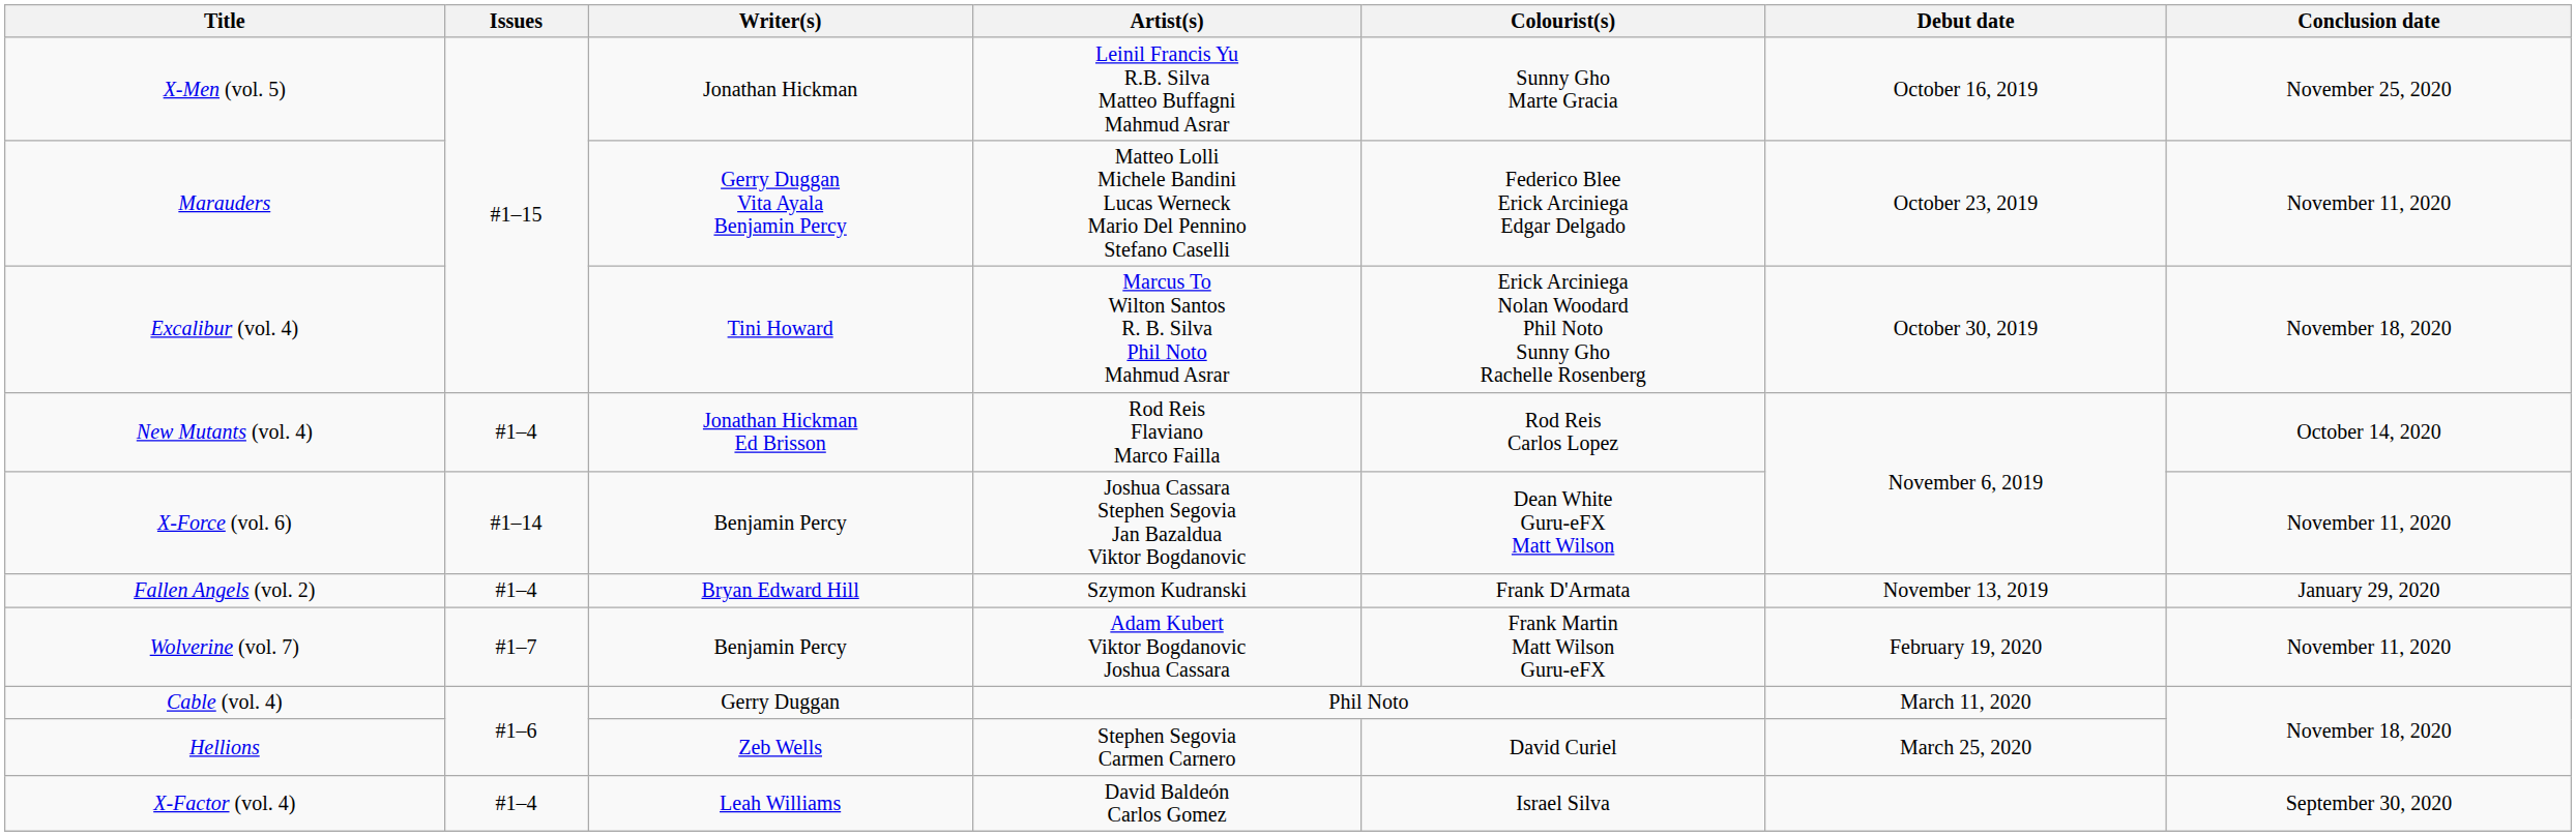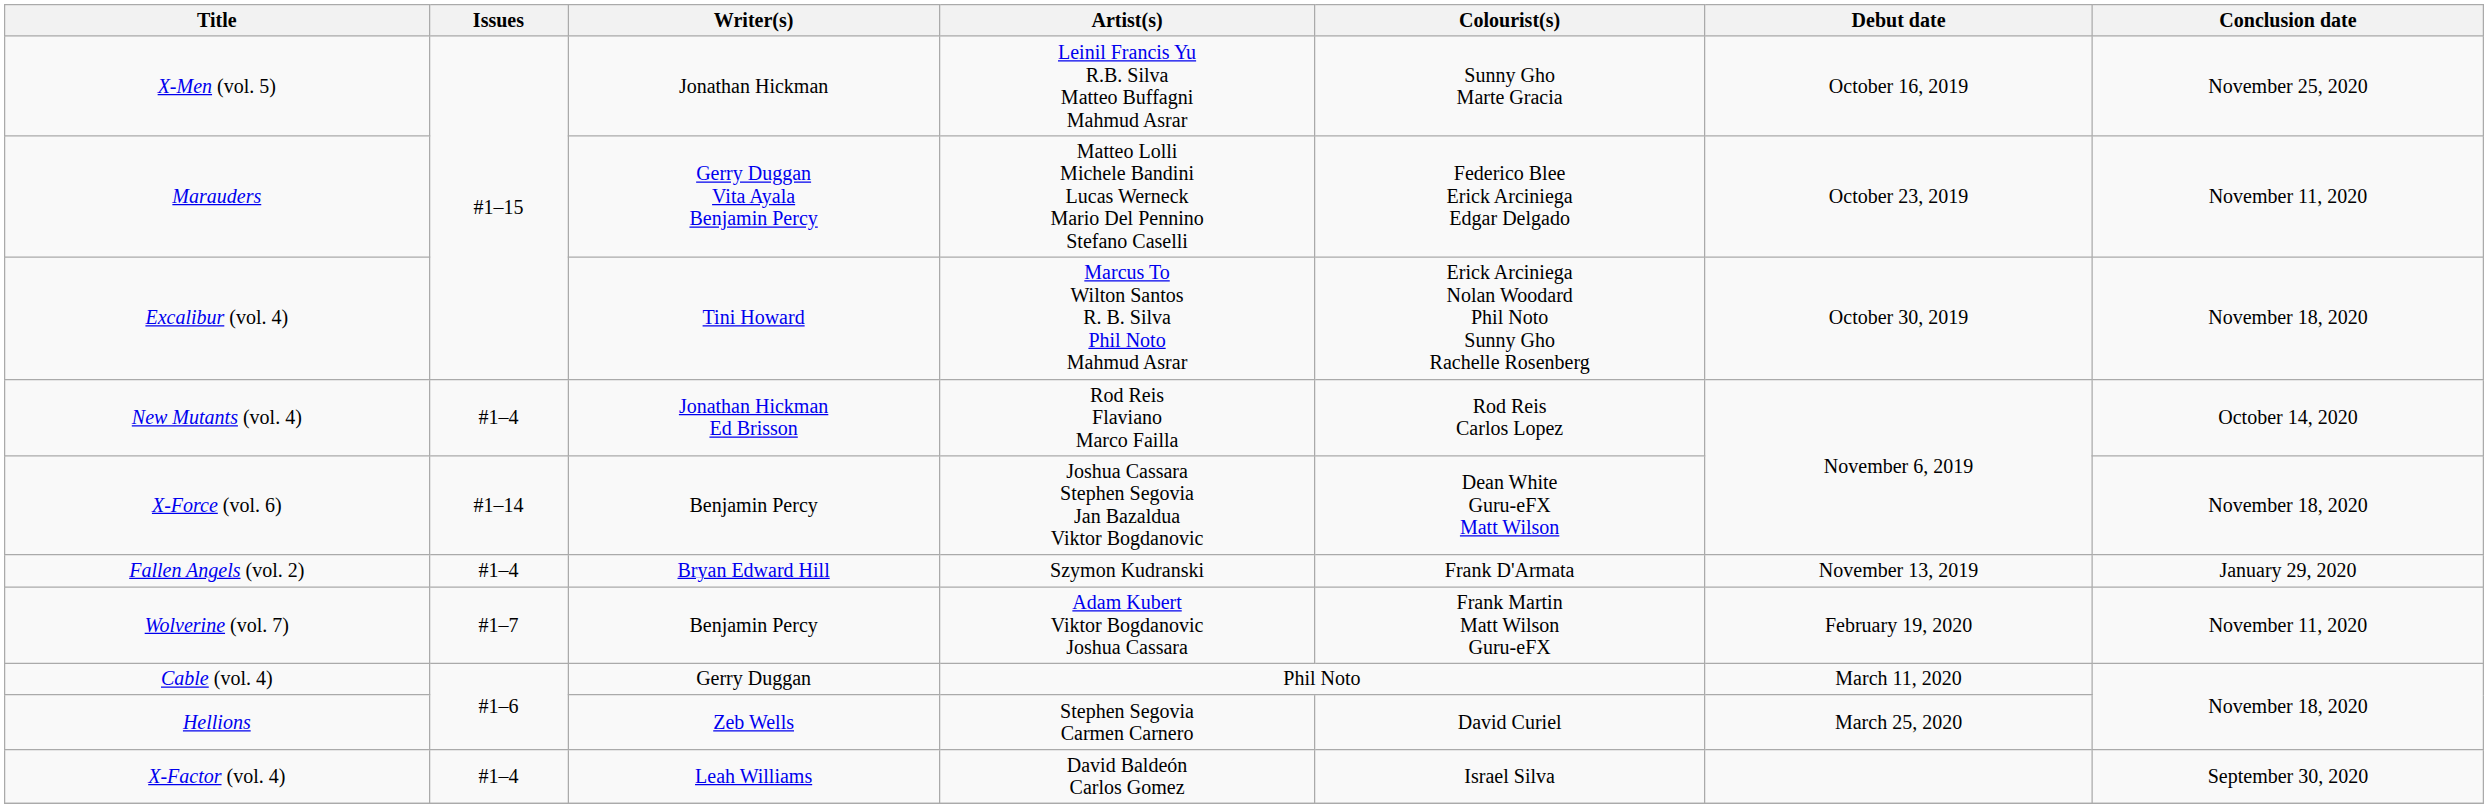 <table class="wikitable" style="text-align:center; width:100%">
 <tr>
 <th scope="col"  width:15%;>Title</th>
 <th scope="col"  width:5%;>Issues</th>
 <th scope="col"  width:15%;>Writer(s)</th>
 <th scope="col"  width:15%;>Artist(s)</th>
 <th scope="col"  width:15%;>Colourist(s)</th>
 <th scope="col"  width:15%;>Debut date</th>
 <th scope="col"  width:15%;>Conclusion date</th>
 </tr>
 <tr>
 <td><em><a href='#'>X-Men</a></em> (vol. 5)</td>
 <td rowspan="3">#1–15</td>
 <td>Jonathan Hickman</td>
 <td><a href='#'>Leinil Francis Yu</a><br>R.B. Silva<br>Matteo Buffagni<br>Mahmud Asrar</td>
 <td>Sunny Gho<br>Marte Gracia</td>
 <td>October 16, 2019</td>
 <td>November 25, 2020</td>
 </tr>
 <tr>
 <td><em><a href='#'>Marauders</a></em></td>
 <td><a href='#'>Gerry Duggan</a><br><a href='#'>Vita Ayala</a><br><a href='#'>Benjamin Percy</a></td>
 <td>Matteo Lolli<br>Michele Bandini<br>Lucas Werneck<br>Mario Del Pennino<br>Stefano Caselli</td>
 <td>Federico Blee<br>Erick Arciniega<br>Edgar Delgado</td>
 <td>October 23, 2019</td>
 <td>November 11, 2020</td>
 </tr>
 <tr>
 <td><em><a href='#'>Excalibur</a></em> (vol. 4)</td>
 <td><a href='#'>Tini Howard</a></td>
 <td><a href='#'>Marcus To</a><br>Wilton Santos<br>R. B. Silva<br><a href='#'>Phil Noto</a><br>Mahmud Asrar</td>
 <td>Erick Arciniega<br>Nolan Woodard<br>Phil Noto<br>Sunny Gho<br>Rachelle Rosenberg</td>
 <td>October 30, 2019</td>
 <td>November 18, 2020</td>
 </tr>
 <tr>
 <td><em><a href='#'>New Mutants</a></em> (vol. 4)</td>
 <td>#1–4</td>
 <td><a href='#'>Jonathan Hickman</a><br><a href='#'>Ed Brisson</a></td>
 <td>Rod Reis<br>Flaviano<br>Marco Failla</td>
 <td>Rod Reis<br>Carlos Lopez</td>
 <td rowspan="2">November 6, 2019</td>
 <td>October 14, 2020</td>
 </tr>
 <tr>
 <td><em><a href='#'>X-Force</a></em> (vol. 6)</td>
 <td>#1–14</td>
 <td>Benjamin Percy</td>
 <td>Joshua Cassara<br>Stephen Segovia<br>Jan Bazaldua<br>Viktor Bogdanovic</td>
 <td>Dean White<br>Guru-eFX<br><a href='#'>Matt Wilson</a></td>
-<td>November 11, 2020</td>
+<td>November 18, 2020</td>
 </tr>
 <tr>
 <td><em><a href='#'>Fallen Angels</a></em> (vol. 2)</td>
 <td>#1–4</td>
 <td><a href='#'>Bryan Edward Hill</a></td>
 <td>Szymon Kudranski</td>
 <td>Frank D'Armata</td>
 <td>November 13, 2019</td>
 <td>January 29, 2020</td>
 </tr>
 <tr>
 <td><em><a href='#'>Wolverine</a></em> (vol. 7)</td>
 <td>#1–7</td>
 <td>Benjamin Percy</td>
 <td><a href='#'>Adam Kubert</a><br>Viktor Bogdanovic<br>Joshua Cassara</td>
 <td>Frank Martin<br>Matt Wilson<br>Guru-eFX</td>
 <td>February 19, 2020</td>
 <td>November 11, 2020</td>
 </tr>
 <tr>
 <td><em><a href='#'>Cable</a></em> (vol. 4)</td>
 <td rowspan="2">#1–6</td>
 <td>Gerry Duggan</td>
 <td colspan="2">Phil Noto</td>
 <td>March 11, 2020</td>
 <td rowspan="2">November 18, 2020</td>
 </tr>
 <tr>
 <td><em><a href='#'>Hellions</a></em></td>
 <td><a href='#'>Zeb Wells</a></td>
 <td>Stephen Segovia<br>Carmen Carnero</td>
 <td>David Curiel</td>
 <td>March 25, 2020</td>
 </tr>
 <tr>
 <td><em><a href='#'>X-Factor</a></em> (vol. 4)</td>
 <td>#1–4</td>
 <td><a href='#'>Leah Williams</a></td>
 <td>David Baldeón<br>Carlos Gomez</td>
 <td>Israel Silva</td>
 <td></td>
 <td>September 30, 2020</td>
 </tr>
 <tr>
 </tr>
 </table>
